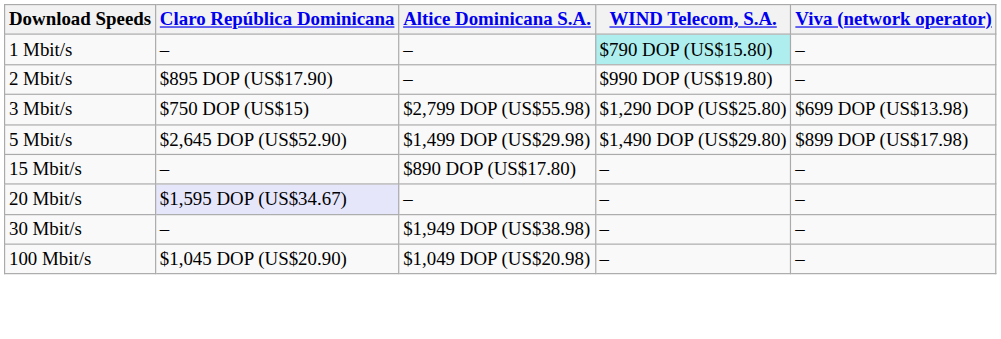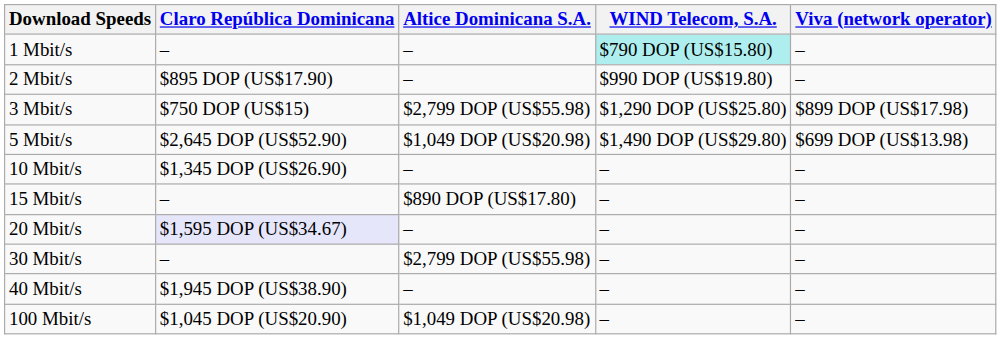 <table class="wikitable">
 <tr>
 <th>Download Speeds</th>
 <th><a href='#'>Claro República Dominicana</a></th>
 <th><a href='#'>Altice Dominicana S.A.</a></th>
 <th><a href='#'>WIND Telecom, S.A.</a></th>
 <th><a href='#'>Viva (network operator)</a></th>
 </tr>
 <tr>
 <td>1 Mbit/s</td>
 <td>–</td>
 <td>–</td>
 <td style="background: paleturquoise;">$790 DOP (US$15.80)</td>
 <td>–</td>
 </tr>
 <tr>
 <td>2 Mbit/s</td>
 <td>$895 DOP (US$17.90)</td>
 <td>–</td>
 <td>$990 DOP (US$19.80)</td>
 <td>–</td>
 </tr>
 <tr>
 <td>3 Mbit/s</td>
 <td>$750 DOP (US$15)</td>
 <td>$2,799 DOP (US$55.98)</td>
 <td>$1,290 DOP (US$25.80)</td>
-<td>$699 DOP (US$13.98)</td>
+<td>$899 DOP (US$17.98)</td>
 </tr>
 <tr>
 <td>5 Mbit/s</td>
 <td>$2,645 DOP (US$52.90)</td>
-<td>$1,499 DOP (US$29.98)</td>
+<td>$1,049 DOP (US$20.98)</td>
 <td>$1,490 DOP (US$29.80)</td>
-<td>$899 DOP (US$17.98)</td>
+<td>$699 DOP (US$13.98)</td>
+</tr>
+<tr>
+<td>10 Mbit/s</td>
+<td>$1,345 DOP (US$26.90)</td>
+<td>–</td>
+<td>–</td>
+<td>–</td>
 </tr>
 <tr>
 <td>15 Mbit/s</td>
 <td>–</td>
 <td>$890 DOP (US$17.80)</td>
 <td>–</td>
 <td>–</td>
 </tr>
 <tr>
 <td>20 Mbit/s</td>
 <td style="background: lavender;">$1,595 DOP (US$34.67)</td>
 <td>–</td>
 <td>–</td>
 <td>–</td>
 </tr>
 <tr>
 <td>30 Mbit/s</td>
 <td>–</td>
-<td>$1,949 DOP (US$38.98)</td>
+<td>$2,799 DOP (US$55.98)</td>
+<td>–</td>
+<td>–</td>
+</tr>
+<tr>
+<td>40 Mbit/s</td>
+<td>$1,945 DOP (US$38.90)</td>
+<td>–</td>
 <td>–</td>
 <td>–</td>
 </tr>
 <tr>
 <td>100 Mbit/s</td>
 <td>$1,045 DOP (US$20.90)</td>
 <td>$1,049 DOP (US$20.98)</td>
 <td>–</td>
 <td>–</td>
 </tr>
 </table>
